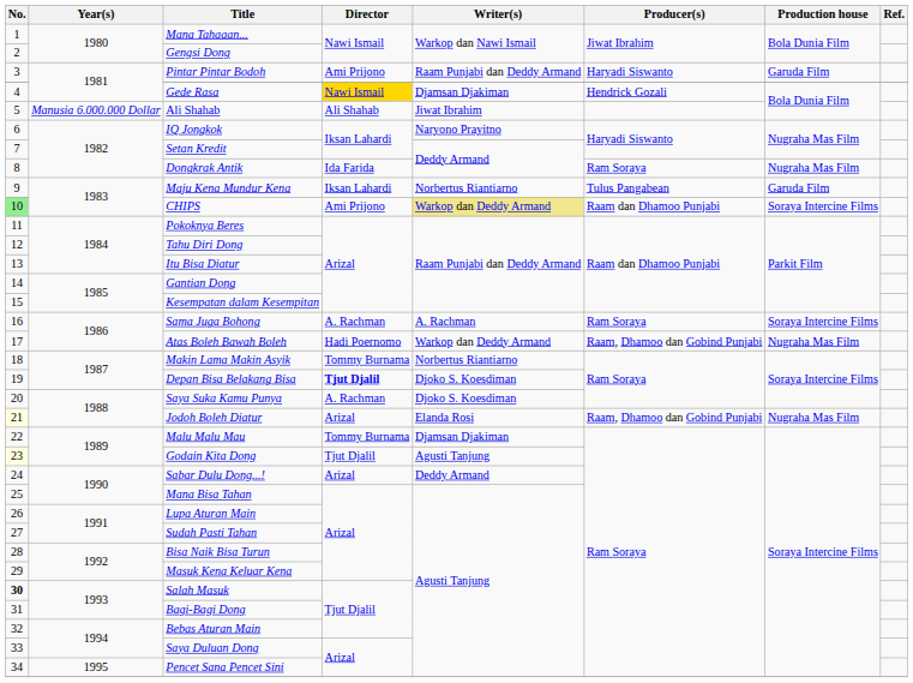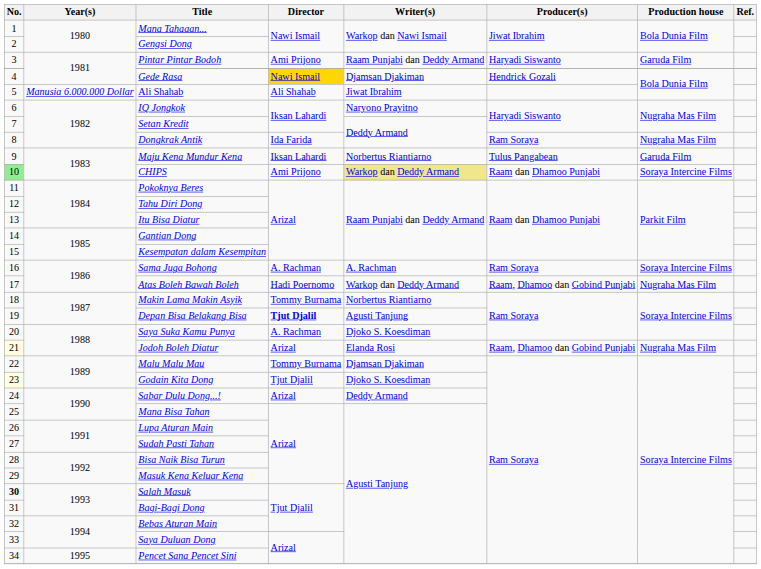 <table class="wikitable" style="text-align:left">
 <tr>
 <th scope=col>No.</th>
 <th scope=col>Year(s)</th>
 <th scope=col>Title</th>
 <th scope=col>Director</th>
 <th scope=col>Writer(s)</th>
 <th scope=col>Producer(s)</th>
 <th scope=col>Production house</th>
 <th scope=col>Ref.</th>
 </tr>
 <tr>
 <td align=center>1</td>
 <td align=center rowspan=2>1980</td>
 <td><em><a href='#'>Mana Tahaaan...</a></em></td>
 <td rowspan=2><a href='#'>Nawi Ismail</a></td>
 <td rowspan=2><a href='#'>Warkop</a> dan <a href='#'>Nawi Ismail</a></td>
 <td rowspan=2><a href='#'>Jiwat Ibrahim</a></td>
 <td rowspan=2><a href='#'>Bola Dunia Film</a></td>
 <td align=center></td>
 </tr>
 <tr>
 <td align=center>2</td>
 <td><em><a href='#'>Gengsi Dong</a></em></td>
 <td align=center></td>
 </tr>
 <tr>
 <td align=center>3</td>
 <td align=center rowspan=3>1981</td>
 <td><em><a href='#'>Pintar Pintar Bodoh</a></em></td>
 <td><a href='#'>Ami Prijono</a></td>
 <td><a href='#'>Raam Punjabi</a> dan <a href='#'>Deddy Armand</a></td>
 <td><a href='#'>Haryadi Siswanto</a></td>
 <td><a href='#'>Garuda Film</a></td>
 <td align=center></td>
 </tr>
 <tr>
 </tr>
 <tr>
 <td align=center>4</td>
 <td><em><a href='#'>Gede Rasa</a></em></td>
 <td style="background: gold;"><a href='#'>Nawi Ismail</a></td>
 <td><a href='#'>Djamsan Djakiman</a></td>
 <td><a href='#'>Hendrick Gozali</a></td>
 <td rowspan=2><a href='#'>Bola Dunia Film</a></td>
 <td align=center></td>
 </tr>
 <tr>
 <td align=center>5</td>
 <td><em><a href='#'>Manusia 6.000.000 Dollar</a></em></td>
 <td><a href='#'>Ali Shahab</a></td>
 <td><a href='#'>Ali Shahab</a></td>
 <td><a href='#'>Jiwat Ibrahim</a></td>
 <td align=center></td>
 </tr>
 <tr>
 <td align=center>6</td>
 <td align=center rowspan= 3>1982</td>
 <td><em><a href='#'>IQ Jongkok</a></em></td>
 <td rowspan=2><a href='#'>Iksan Lahardi</a></td>
 <td><a href='#'>Naryono Prayitno</a></td>
 <td rowspan=2><a href='#'>Haryadi Siswanto</a></td>
 <td rowspan=2><a href='#'>Nugraha Mas Film</a></td>
 <td align=center></td>
 </tr>
 <tr>
 <td align=center>7</td>
 <td><em><a href='#'>Setan Kredit</a></em></td>
 <td rowspan=2><a href='#'>Deddy Armand</a></td>
 <td align=center></td>
 </tr>
 <tr>
 <td align=center>8</td>
 <td><em><a href='#'>Dongkrak Antik</a></em></td>
 <td><a href='#'>Ida Farida</a></td>
 <td><a href='#'>Ram Soraya</a></td>
 <td><a href='#'>Nugraha Mas Film</a></td>
 <td align=center></td>
 </tr>
 <tr>
 <td align=center>9</td>
 <td align=center rowspan=2>1983</td>
 <td><em><a href='#'>Maju Kena Mundur Kena</a></em></td>
 <td><a href='#'>Iksan Lahardi</a></td>
 <td><a href='#'>Norbertus Riantiarno</a></td>
 <td><a href='#'>Tulus Pangabean</a></td>
 <td><a href='#'>Garuda Film</a></td>
 <td align=center></td>
 </tr>
 <tr>
 <td align=center style="background: lightgreen;">10</td>
 <td><em><a href='#'>CHIPS</a></em></td>
 <td><a href='#'>Ami Prijono</a></td>
 <td style="background: khaki;"><a href='#'>Warkop</a> dan <a href='#'>Deddy Armand</a></td>
 <td><a href='#'>Raam</a> dan <a href='#'>Dhamoo Punjabi</a></td>
 <td><a href='#'>Soraya Intercine Films</a></td>
 <td align=center></td>
 </tr>
 <tr>
 <td align=center>11</td>
 <td align=center rowspan=3>1984</td>
 <td><em><a href='#'>Pokoknya Beres</a></em></td>
 <td rowspan=5><a href='#'>Arizal</a></td>
 <td rowspan=5><a href='#'>Raam Punjabi</a> dan <a href='#'>Deddy Armand</a></td>
 <td rowspan=5><a href='#'>Raam</a> dan <a href='#'>Dhamoo Punjabi</a></td>
 <td rowspan=5><a href='#'>Parkit Film</a></td>
 <td align=center></td>
 </tr>
 <tr>
 <td align=center>12</td>
 <td><em><a href='#'>Tahu Diri Dong</a></em></td>
 <td align=center></td>
 </tr>
 <tr>
 <td align=center>13</td>
 <td><em><a href='#'>Itu Bisa Diatur</a></em></td>
 <td align=center></td>
 </tr>
 <tr>
 <td align=center>14</td>
 <td align=center rowspan=2>1985</td>
 <td><em><a href='#'>Gantian Dong</a></em></td>
 <td align=center></td>
 </tr>
 <tr>
 <td align=center>15</td>
 <td><em><a href='#'>Kesempatan dalam Kesempitan</a></em></td>
 <td align=center></td>
 </tr>
 <tr>
 <td align=center>16</td>
 <td align=center rowspan=2>1986</td>
 <td><em><a href='#'>Sama Juga Bohong</a></em></td>
 <td><a href='#'>A. Rachman</a></td>
 <td><a href='#'>A. Rachman</a></td>
 <td><a href='#'>Ram Soraya</a></td>
 <td><a href='#'>Soraya Intercine Films</a></td>
 <td align=center></td>
 </tr>
 <tr>
 <td align=center>17</td>
 <td><em><a href='#'>Atas Boleh Bawah Boleh</a></em></td>
 <td><a href='#'>Hadi Poernomo</a></td>
 <td><a href='#'>Warkop</a> dan <a href='#'>Deddy Armand</a></td>
 <td><a href='#'>Raam</a>, <a href='#'>Dhamoo</a> dan <a href='#'>Gobind Punjabi</a></td>
 <td><a href='#'>Nugraha Mas Film</a></td>
 <td align=center></td>
 </tr>
 <tr>
 <td align=center>18</td>
 <td align=center rowspan=2>1987</td>
 <td><em><a href='#'>Makin Lama Makin Asyik</a></em></td>
 <td><a href='#'>Tommy Burnama</a></td>
 <td><a href='#'>Norbertus Riantiarno</a></td>
 <td rowspan=3><a href='#'>Ram Soraya</a></td>
 <td rowspan=3><a href='#'>Soraya Intercine Films</a></td>
 <td align=center></td>
 </tr>
 <tr>
 <td align=center>19</td>
 <td><em><a href='#'>Depan Bisa Belakang Bisa</a></em></td>
 <td><strong><a href='#'>Tjut Djalil</a></strong></td>
-<td><a href='#'>Djoko S. Koesdiman</a></td>
+<td><a href='#'>Agusti Tanjung</a></td>
 <td align=center></td>
 </tr>
 <tr>
 <td align=center>20</td>
 <td align=center rowspan=2>1988</td>
 <td><em><a href='#'>Saya Suka Kamu Punya</a></em></td>
 <td><a href='#'>A. Rachman</a></td>
 <td><a href='#'>Djoko S. Koesdiman</a></td>
 <td align=center></td>
 </tr>
 <tr>
 <td align=center style="background: lightyellow;">21</td>
 <td><em><a href='#'>Jodoh Boleh Diatur</a></em></td>
 <td><a href='#'>Arizal</a></td>
 <td><a href='#'>Elanda Rosi</a></td>
 <td><a href='#'>Raam</a>, <a href='#'>Dhamoo</a> dan <a href='#'>Gobind Punjabi</a></td>
 <td><a href='#'>Nugraha Mas Film</a></td>
 <td align=center></td>
 </tr>
 <tr>
 <td align=center>22</td>
 <td align=center rowspan=2>1989</td>
 <td><em><a href='#'>Malu Malu Mau</a></em></td>
 <td><a href='#'>Tommy Burnama</a></td>
 <td><a href='#'>Djamsan Djakiman</a></td>
 <td rowspan=13><a href='#'>Ram Soraya</a></td>
 <td rowspan=13><a href='#'>Soraya Intercine Films</a></td>
 <td align=center></td>
 </tr>
 <tr>
 <td align=center style="background: lightyellow;">23</td>
 <td><em><a href='#'>Godain Kita Dong</a></em></td>
 <td><a href='#'>Tjut Djalil</a></td>
-<td><a href='#'>Agusti Tanjung</a></td>
+<td><a href='#'>Djoko S. Koesdiman</a></td>
 <td align=center></td>
 </tr>
 <tr>
 <td align=center>24</td>
 <td align=center rowspan=2>1990</td>
 <td><em><a href='#'>Sabar Dulu Dong...!</a></em></td>
 <td><a href='#'>Arizal</a></td>
 <td><a href='#'>Deddy Armand</a></td>
 <td align=center></td>
 </tr>
 <tr>
 <td align=center>25</td>
 <td><em><a href='#'>Mana Bisa Tahan</a></em></td>
 <td rowspan=5><a href='#'>Arizal</a></td>
 <td rowspan=10><a href='#'>Agusti Tanjung</a></td>
 <td align=center></td>
 </tr>
 <tr>
 <td align=center>26</td>
 <td align=center rowspan=2>1991</td>
 <td><em><a href='#'>Lupa Aturan Main</a></em></td>
 <td align=center></td>
 </tr>
 <tr>
 <td align=center>27</td>
 <td><em><a href='#'>Sudah Pasti Tahan</a></em></td>
 <td align=center></td>
 </tr>
 <tr>
 <td align=center>28</td>
 <td align=center rowspan=2>1992</td>
 <td><em><a href='#'>Bisa Naik Bisa Turun</a></em></td>
 <td align=center></td>
 </tr>
 <tr>
 <td align=center>29</td>
 <td><em><a href='#'>Masuk Kena Keluar Kena</a></em></td>
 <td align=center></td>
 </tr>
 <tr>
 <td align=center><strong>30</strong></td>
 <td align=center rowspan=2>1993</td>
 <td><em><a href='#'>Salah Masuk</a></em></td>
 <td rowspan=3><a href='#'>Tjut Djalil</a></td>
 <td align=center></td>
 </tr>
 <tr>
 <td align=center>31</td>
 <td><em><a href='#'>Bagi-Bagi Dong</a></em></td>
 <td align=center></td>
 </tr>
 <tr>
 <td align=center>32</td>
 <td align=center rowspan=2>1994</td>
 <td><em><a href='#'>Bebas Aturan Main</a></em></td>
 <td align=center></td>
 </tr>
 <tr>
 <td align=center>33</td>
 <td><em><a href='#'>Saya Duluan Dong</a></em></td>
 <td rowspan=2><a href='#'>Arizal</a></td>
 <td align=center></td>
 </tr>
 <tr>
 <td align=center>34</td>
 <td align=center>1995</td>
 <td><em><a href='#'>Pencet Sana Pencet Sini</a></em></td>
 <td align=center></td>
 </tr>
 <tr>
 </tr>
 </table>
